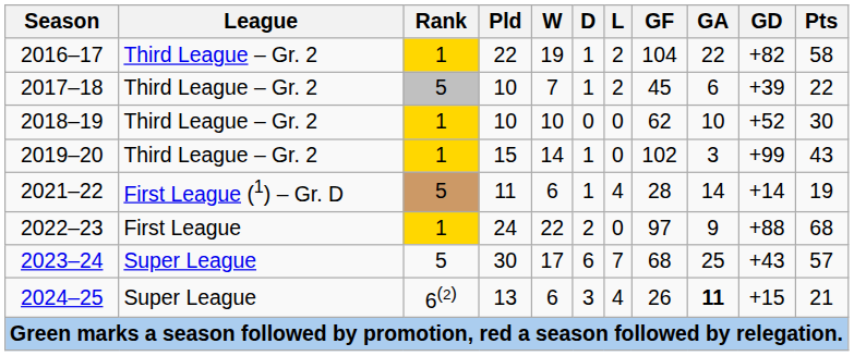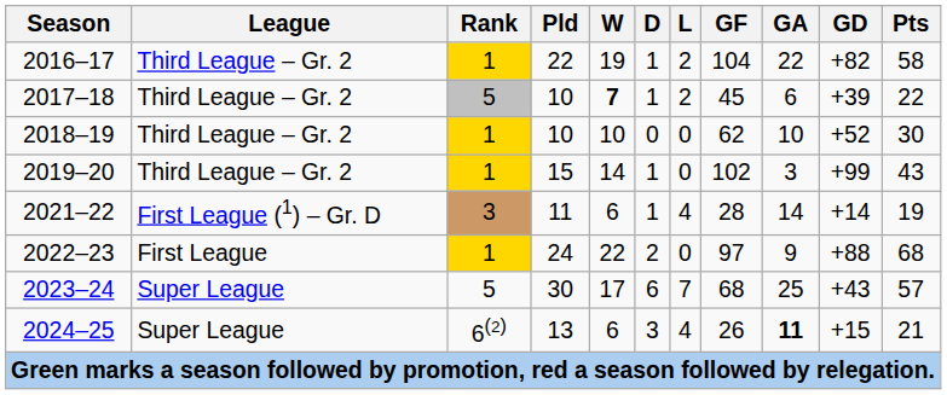 <table class="wikitable">
 <tr>
 <th>Season</th>
 <th>League</th>
 <th>Rank</th>
 <th>Pld</th>
 <th>W</th>
 <th>D</th>
 <th>L</th>
 <th>GF</th>
 <th>GA</th>
 <th>GD</th>
 <th>Pts</th>
 </tr>
 <tr align=center>
 <td>2016–17</td>
 <td align=left><a href='#'>Third League</a> – Gr. 2</td>
 <td bgcolor=gold>1</td>
 <td>22</td>
 <td>19</td>
 <td>1</td>
 <td>2</td>
 <td>104</td>
 <td>22</td>
 <td>+82</td>
 <td>58</td>
 </tr>
 <tr align=center>
 <td>2017–18</td>
 <td align=left>Third League – Gr. 2</td>
 <td bgcolor=silver>5</td>
 <td>10</td>
-<td>7</td>
+<td><strong>7</strong></td>
 <td>1</td>
 <td>2</td>
 <td>45</td>
 <td>6</td>
 <td>+39</td>
 <td>22</td>
 </tr>
 <tr align=center>
 <td>2018–19</td>
 <td align=left>Third League – Gr. 2</td>
 <td bgcolor=gold>1</td>
 <td>10</td>
 <td>10</td>
 <td>0</td>
 <td>0</td>
 <td>62</td>
 <td>10</td>
 <td>+52</td>
 <td>30</td>
 </tr>
 <tr align=center>
 <td>2019–20</td>
 <td align=left>Third League – Gr. 2</td>
 <td bgcolor=gold>1</td>
 <td>15</td>
 <td>14</td>
 <td>1</td>
 <td>0</td>
 <td>102</td>
 <td>3</td>
 <td>+99</td>
 <td>43</td>
 </tr>
 <tr align=center>
 <td>2021–22</td>
 <td align=left><a href='#'>First League</a> (<sup>1</sup>) – Gr. D</td>
-<td bgcolor=cc9966>5</td>
+<td bgcolor=cc9966>3</td>
 <td>11</td>
 <td>6</td>
 <td>1</td>
 <td>4</td>
 <td>28</td>
 <td>14</td>
 <td>+14</td>
 <td>19</td>
 </tr>
 <tr align=center>
 <td>2022–23</td>
 <td align=left>First League</td>
 <td bgcolor=gold>1</td>
 <td>24</td>
 <td>22</td>
 <td>2</td>
 <td>0</td>
 <td>97</td>
 <td>9</td>
 <td>+88</td>
 <td>68</td>
 </tr>
 <tr align=center>
 <td><a href='#'>2023–24</a></td>
 <td align =left><a href='#'>Super League</a></td>
 <td>5</td>
 <td>30</td>
 <td>17</td>
 <td>6</td>
 <td>7</td>
 <td>68</td>
 <td>25</td>
 <td>+43</td>
 <td>57</td>
 </tr>
 <tr align=center>
 <td><a href='#'>2024–25</a></td>
 <td align=left>Super League</td>
 <td>6<sup>(<small>2</small>)</sup></td>
 <td>13</td>
 <td>6</td>
 <td>3</td>
 <td>4</td>
 <td>26</td>
 <td><strong>11</strong></td>
 <td>+15</td>
 <td>21</td>
 </tr>
 <tr bgcolor=#abcdef>
 <td colspan=11 align=center><strong>Green marks a season followed by promotion, red a season followed by relegation.</strong></td>
 </tr>
 </table>
